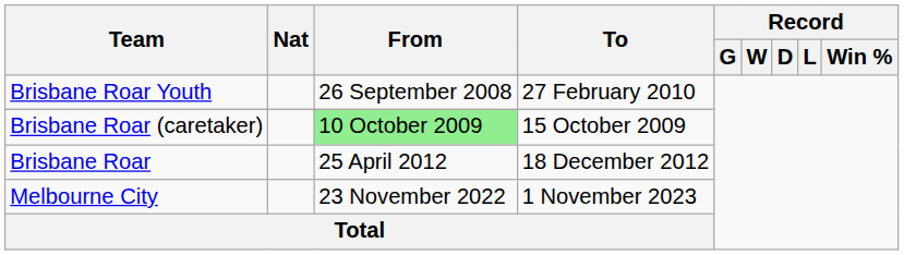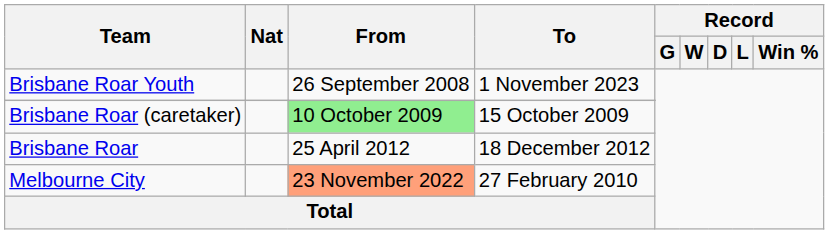 <table class="wikitable" style="text-align: center">
 <tr>
 <th rowspan="2">Team</th>
 <th rowspan="2">Nat</th>
 <th rowspan="2">From</th>
 <th rowspan="2">To</th>
 <th colspan="5">Record</th>
 </tr>
 <tr>
 <th>G</th>
 <th>W</th>
 <th>D</th>
 <th>L</th>
 <th>Win %</th>
 </tr>
 <tr>
 <td align=left><a href='#'>Brisbane Roar Youth</a></td>
 <td></td>
 <td align=left>26 September 2008</td>
-<td align=left>27 February 2010<br></td>
+<td align=left>1 November 2023<br></td>
 </tr>
 <tr>
 </tr>
 <tr>
 <td align=left><a href='#'>Brisbane Roar</a> (caretaker)</td>
 <td></td>
 <td align=left style="background: lightgreen;">10 October 2009</td>
 <td align=left>15 October 2009<br></td>
 </tr>
 <tr>
 <td align=left><a href='#'>Brisbane Roar</a></td>
 <td></td>
 <td align=left>25 April 2012</td>
 <td align=left>18 December 2012<br></td>
 </tr>
 <tr>
 <td align=left><a href='#'>Melbourne City</a></td>
 <td></td>
-<td align=left>23 November 2022</td>
-<td align=left>1 November 2023<br></td>
+<td align=left style="background: lightsalmon;">23 November 2022</td>
+<td align=left>27 February 2010<br></td>
 </tr>
 <tr>
 <th colspan="4">Total<br></th>
 </tr>
 </table>
